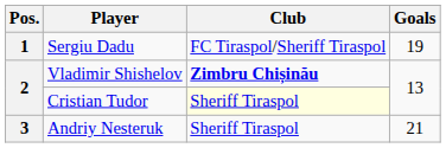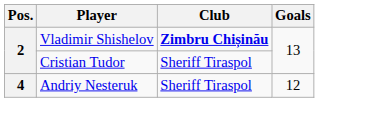 <table class="wikitable">
 <tr>
 <th>Pos.</th>
 <th>Player</th>
 <th>Club</th>
 <th>Goals</th>
-</tr>
-<tr>
-<th align=center>1</th>
-<td> <a href='#'>Sergiu Dadu</a></td>
-<td><a href='#'>FC Tiraspol</a>/<a href='#'>Sheriff Tiraspol</a></td>
-<td align=center>19</td>
 </tr>
 <tr>
 <th rowspan=2 align=center>2</th>
 <td> <a href='#'>Vladimir Shishelov</a></td>
 <td><strong><a href='#'>Zimbru Chișinău</a></strong></td>
 <td rowspan=2 align=center>13</td>
 </tr>
 <tr>
 <td> <a href='#'>Cristian Tudor</a></td>
-<td style="background: lightyellow;"><a href='#'>Sheriff Tiraspol</a></td>
+<td><a href='#'>Sheriff Tiraspol</a></td>
 </tr>
 <tr>
-<th align=center>3</th>
+<th align=center>4</th>
 <td> <a href='#'>Andriy Nesteruk</a></td>
 <td><a href='#'>Sheriff Tiraspol</a></td>
-<td align=center>21</td>
+<td align=center>12</td>
 </tr>
 </table>
